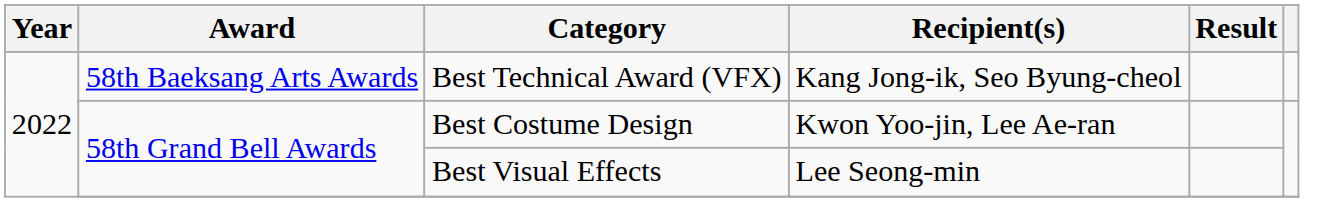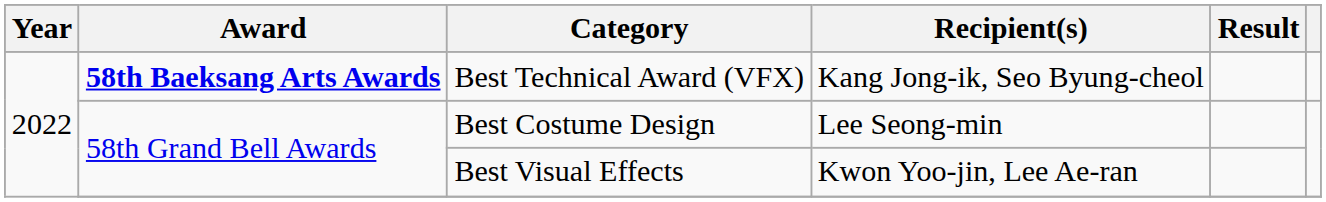 <table class="wikitable plainrowheaders sortable">
 <tr>
 <th scope="col">Year</th>
 <th scope="col">Award</th>
 <th scope="col">Category</th>
 <th scope="col">Recipient(s)</th>
 <th scope="col">Result</th>
 <th scope="col" class="unsortable"></th>
 </tr>
 <tr>
 <td rowspan="4">2022</td>
-<td scope="row" rowspan="1"><a href='#'>58th Baeksang Arts Awards</a></td>
+<td scope="row" rowspan="1"><strong><a href='#'>58th Baeksang Arts Awards</a></strong></td>
 <td>Best Technical Award (VFX)</td>
 <td>Kang Jong-ik, Seo Byung-cheol</td>
 <td></td>
 <td rowspan="1"></td>
 </tr>
 <tr>
 <td scope="row" rowspan=2><a href='#'>58th Grand Bell Awards</a></td>
 <td>Best Costume Design</td>
-<td>Kwon Yoo-jin, Lee Ae-ran</td>
+<td>Lee Seong-min</td>
 <td></td>
 <td rowspan="2" style="text-align: center;"></td>
 </tr>
 <tr>
 <td>Best Visual Effects</td>
-<td>Lee Seong-min</td>
+<td>Kwon Yoo-jin, Lee Ae-ran</td>
 <td></td>
 </tr>
 <tr>
 </tr>
 </table>
